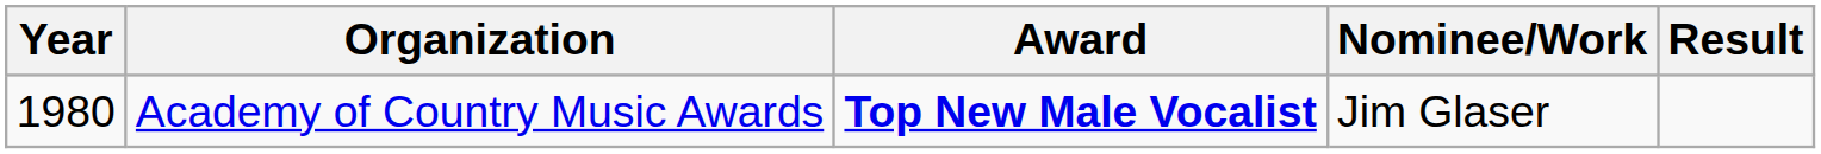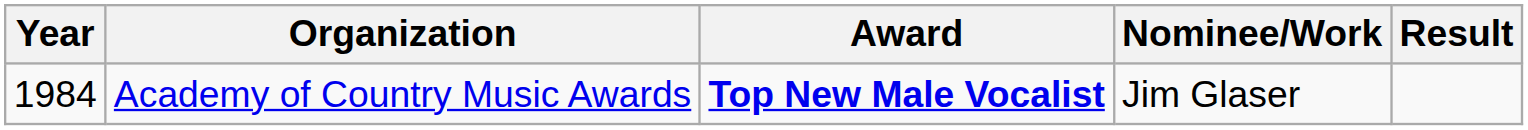 <table class="wikitable">
 <tr>
 <th>Year</th>
 <th>Organization</th>
 <th>Award</th>
 <th>Nominee/Work</th>
 <th>Result</th>
 </tr>
 <tr>
-<td>1980</td>
+<td>1984</td>
 <td><a href='#'>Academy of Country Music Awards</a></td>
 <td><strong><a href='#'>Top New Male Vocalist</a></strong></td>
 <td>Jim Glaser</td>
 <td></td>
 </tr>
 </table>
